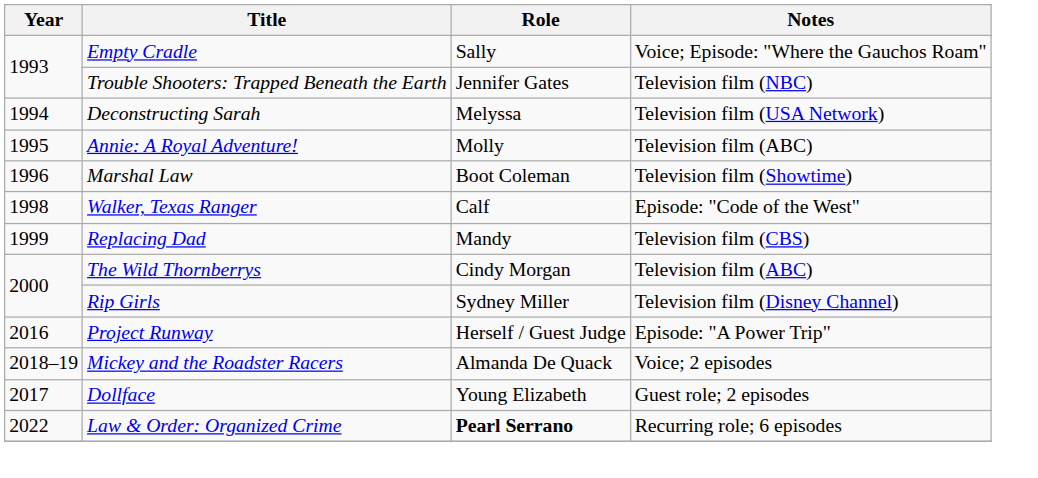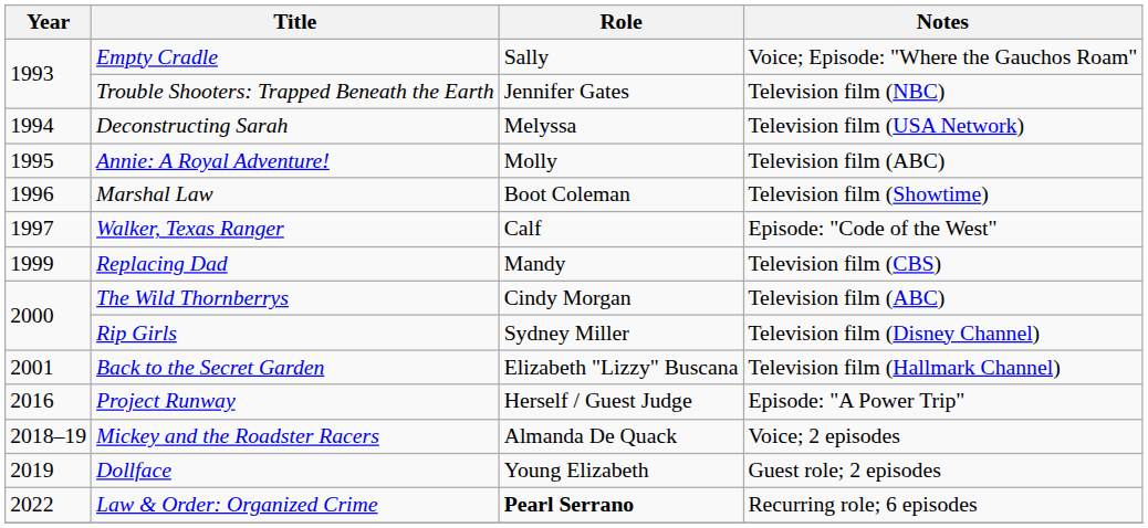 <table class="wikitable sortable">
 <tr>
 <th>Year</th>
 <th>Title</th>
 <th>Role</th>
 <th class="unsortable">Notes</th>
 </tr>
 <tr>
 <td rowspan="2">1993</td>
 <td><em><a href='#'>Empty Cradle</a></em></td>
 <td>Sally</td>
 <td>Voice; Episode: "Where the Gauchos Roam"</td>
 </tr>
 <tr>
 <td><em>Trouble Shooters: Trapped Beneath the Earth</em></td>
 <td>Jennifer Gates</td>
 <td>Television film (<a href='#'>NBC</a>)</td>
 </tr>
 <tr>
 <td>1994</td>
 <td><em>Deconstructing Sarah</em></td>
 <td>Melyssa</td>
 <td>Television film (<a href='#'>USA Network</a>)</td>
 </tr>
 <tr>
 <td>1995</td>
 <td><em><a href='#'>Annie: A Royal Adventure!</a></em></td>
 <td>Molly</td>
 <td>Television film (ABC)</td>
 </tr>
 <tr>
 <td>1996</td>
 <td><em>Marshal Law</em></td>
 <td>Boot Coleman</td>
 <td>Television film (<a href='#'>Showtime</a>)</td>
 </tr>
 <tr>
-<td>1998</td>
+<td>1997</td>
 <td><em><a href='#'>Walker, Texas Ranger</a></em></td>
 <td>Calf</td>
 <td>Episode: "Code of the West"</td>
 </tr>
 <tr>
 <td>1999</td>
 <td><em><a href='#'>Replacing Dad</a></em></td>
 <td>Mandy</td>
 <td>Television film (<a href='#'>CBS</a>)</td>
 </tr>
 <tr>
 <td rowspan="2">2000</td>
 <td><em><a href='#'>The Wild Thornberrys</a></em></td>
 <td>Cindy Morgan</td>
 <td>Television film (<a href='#'>ABC</a>)</td>
 </tr>
 <tr>
 <td><em><a href='#'>Rip Girls</a></em></td>
 <td>Sydney Miller</td>
 <td>Television film (<a href='#'>Disney Channel</a>)</td>
 </tr>
 <tr>
+<td>2001</td>
+<td><em><a href='#'>Back to the Secret Garden</a></em></td>
+<td>Elizabeth "Lizzy" Buscana</td>
+<td>Television film (<a href='#'>Hallmark Channel</a>)</td>
+</tr>
+<tr>
 <td>2016</td>
 <td><em><a href='#'>Project Runway</a></em></td>
 <td>Herself / Guest Judge</td>
 <td>Episode: "A Power Trip"</td>
 </tr>
 <tr>
 <td>2018–19</td>
 <td><em><a href='#'>Mickey and the Roadster Racers</a></em></td>
 <td>Almanda De Quack</td>
 <td>Voice; 2 episodes</td>
 </tr>
 <tr>
-<td>2017</td>
+<td>2019</td>
 <td><em><a href='#'>Dollface</a></em></td>
 <td>Young Elizabeth</td>
 <td>Guest role; 2 episodes</td>
 </tr>
 <tr>
 <td>2022</td>
 <td><em><a href='#'>Law & Order: Organized Crime</a></em></td>
 <td><strong>Pearl Serrano</strong></td>
 <td>Recurring role; 6 episodes</td>
 </tr>
 <tr>
 </tr>
 </table>
